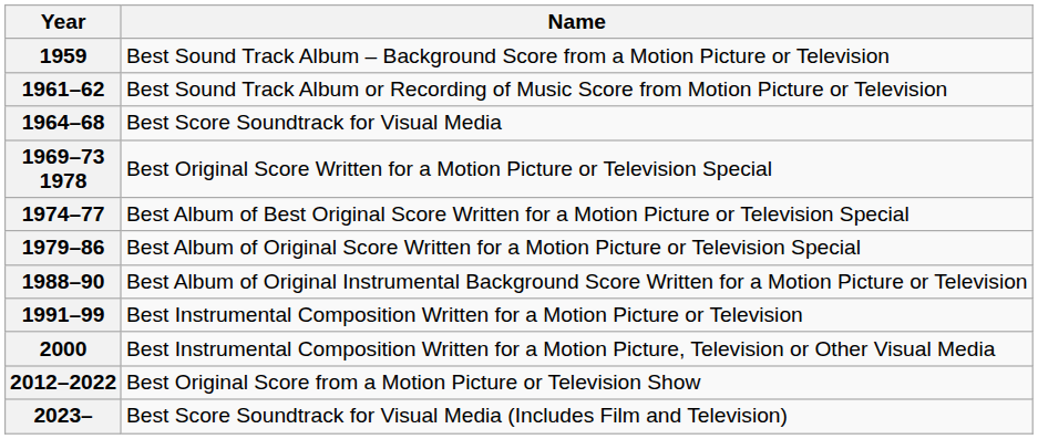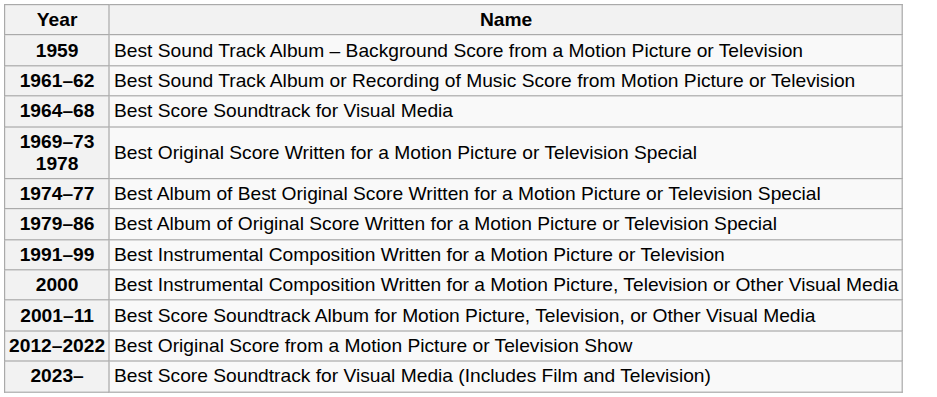 <table class="wikitable plainrowheaders">
 <tr>
 <th scope="col">Year</th>
 <th scope="col">Name</th>
 </tr>
 <tr>
 <th scope="row" style="text-align:center;">1959</th>
 <td>Best Sound Track Album – Background Score from a Motion Picture or Television</td>
 </tr>
 <tr>
 <th scope="row" style="text-align:center;">1961–62</th>
 <td>Best Sound Track Album or Recording of Music Score from Motion Picture or Television</td>
 </tr>
 <tr>
 <th scope="row" style="text-align:center;">1964–68</th>
 <td>Best Score Soundtrack for Visual Media</td>
 </tr>
 <tr>
 <th scope="row" style="text-align:center;">1969–73 <br> 1978</th>
 <td>Best Original Score Written for a Motion Picture or Television Special</td>
 </tr>
 <tr>
 <th scope="row" style="text-align:center;">1974–77</th>
 <td>Best Album of Best Original Score Written for a Motion Picture or Television Special</td>
 </tr>
 <tr>
 <th scope="row" style="text-align:center;">1979–86</th>
 <td>Best Album of Original Score Written for a Motion Picture or Television Special</td>
 </tr>
 <tr>
-<th scope="row" style="text-align:center;">1988–90</th>
-<td>Best Album of Original Instrumental Background Score Written for a Motion Picture or Television</td>
-</tr>
-<tr>
 <th scope="row" style="text-align:center;">1991–99</th>
 <td>Best Instrumental Composition Written for a Motion Picture or Television</td>
 </tr>
 <tr>
 <th scope="row" style="text-align:center;">2000</th>
 <td>Best Instrumental Composition Written for a Motion Picture, Television or Other Visual Media</td>
+</tr>
+<tr>
+<th scope="row" style="text-align:center;">2001–11</th>
+<td>Best Score Soundtrack Album for Motion Picture, Television, or Other Visual Media</td>
 </tr>
 <tr>
 <th scope="row" style="text-align:center;">2012–2022<br></th>
 <td>Best Original Score from a Motion Picture or Television Show</td>
 </tr>
 <tr>
 <th><strong>2023–</strong></th>
 <td>Best Score Soundtrack for Visual Media (Includes Film and Television)</td>
 </tr>
 </table>
